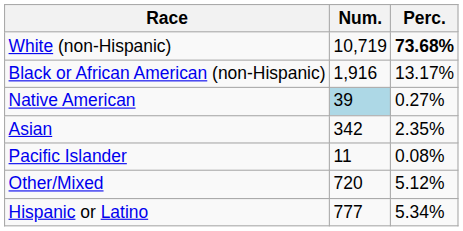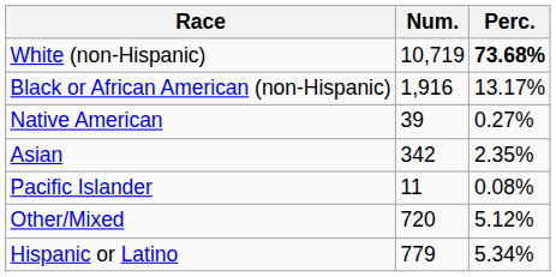 <table class="wikitable">
 <tr>
 <th>Race</th>
 <th>Num.</th>
 <th>Perc.</th>
 </tr>
 <tr>
 <td><a href='#'>White</a> (non-Hispanic)</td>
 <td>10,719</td>
 <td><strong>73.68%</strong></td>
 </tr>
 <tr>
 <td><a href='#'>Black or African American</a> (non-Hispanic)</td>
 <td>1,916</td>
 <td>13.17%</td>
 </tr>
 <tr>
 <td><a href='#'>Native American</a></td>
-<td style="background: lightblue;">39</td>
+<td>39</td>
 <td>0.27%</td>
 </tr>
 <tr>
 <td><a href='#'>Asian</a></td>
 <td>342</td>
 <td>2.35%</td>
 </tr>
 <tr>
 <td><a href='#'>Pacific Islander</a></td>
 <td>11</td>
 <td>0.08%</td>
 </tr>
 <tr>
 <td><a href='#'>Other/Mixed</a></td>
 <td>720</td>
 <td>5.12%</td>
 </tr>
 <tr>
 <td><a href='#'>Hispanic</a> or <a href='#'>Latino</a></td>
-<td>777</td>
+<td>779</td>
 <td>5.34%</td>
 </tr>
 </table>
